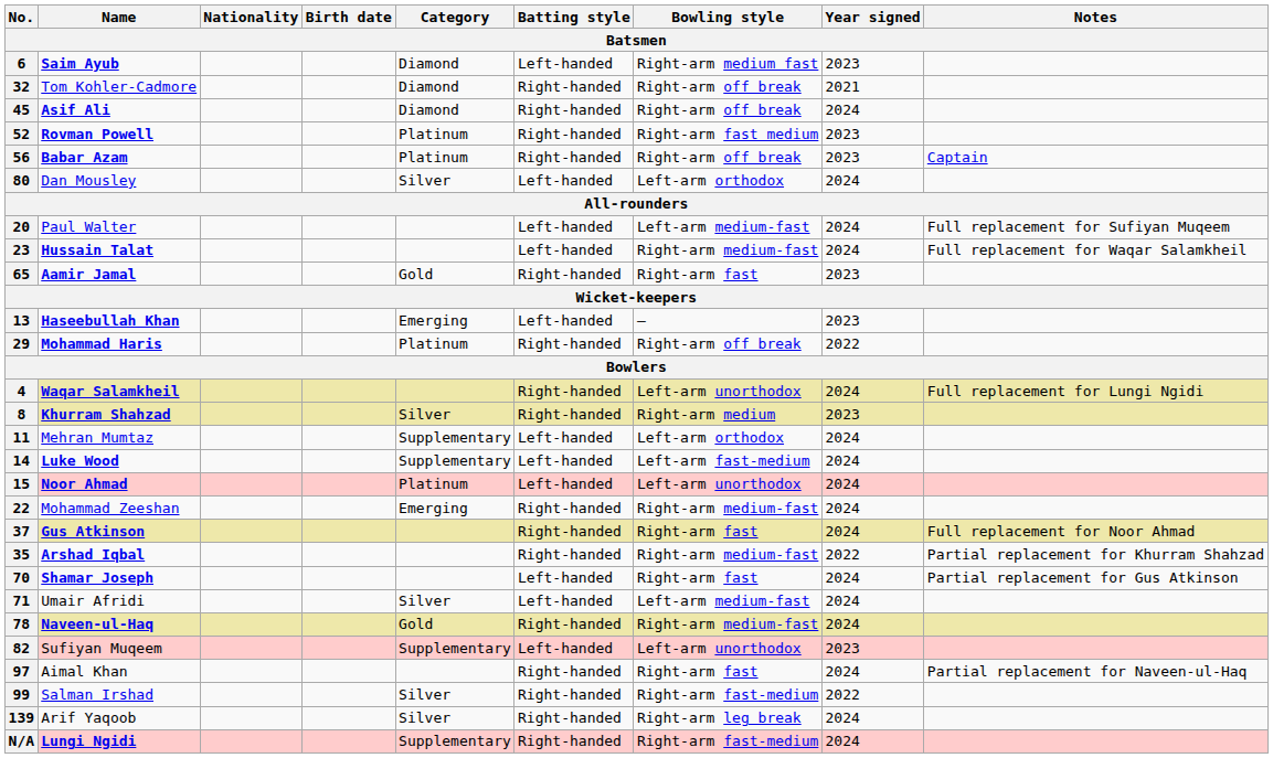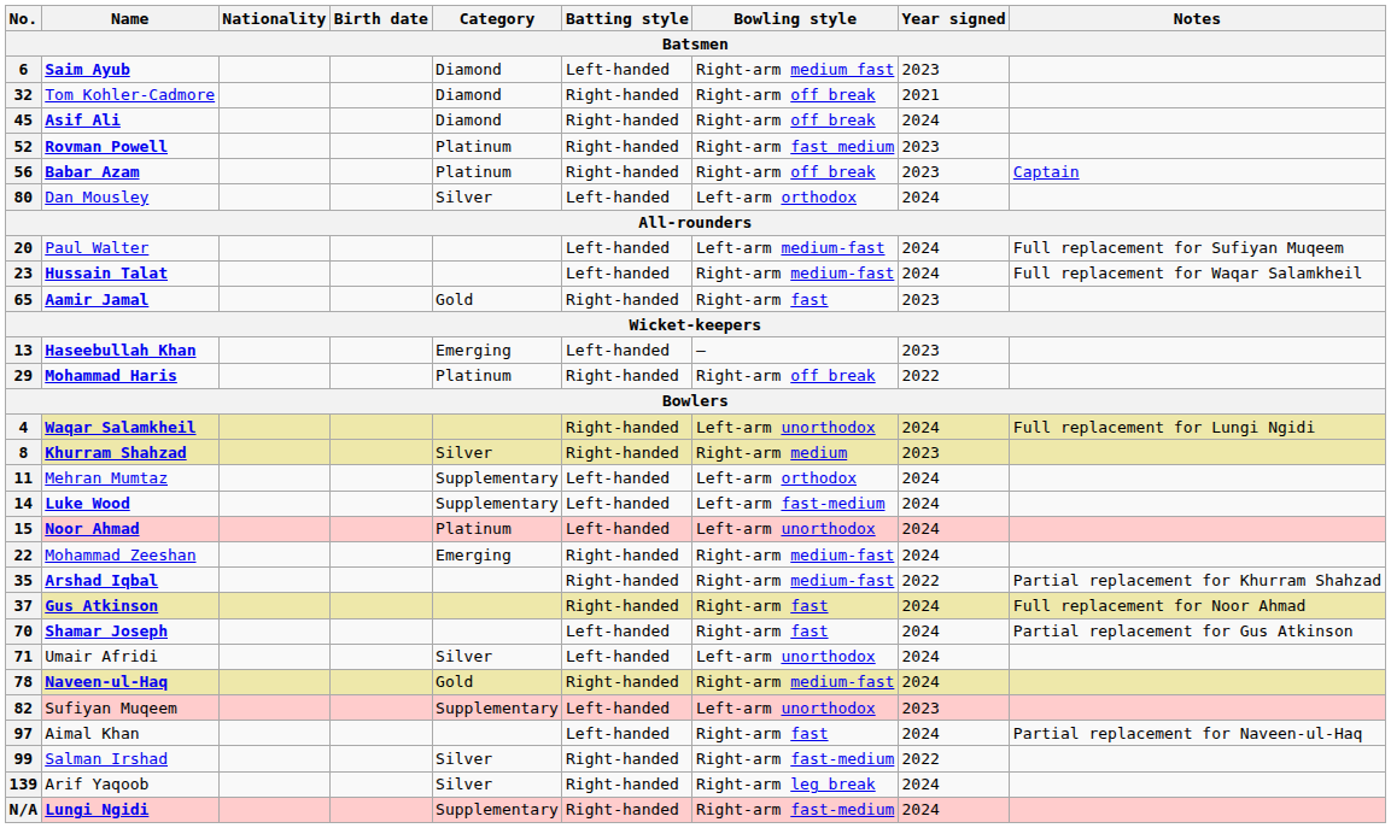 <table class="wikitable">
 <tr>
 <th>No.</th>
 <th>Name</th>
 <th>Nationality</th>
 <th>Birth date</th>
 <th>Category</th>
 <th>Batting style</th>
 <th>Bowling style</th>
 <th>Year signed</th>
 <th>Notes</th>
 </tr>
 <tr>
 <th colspan="9">Batsmen</th>
 </tr>
 <tr>
 <th>6</th>
 <td><strong><a href='#'>Saim Ayub</a></strong></td>
 <td></td>
 <td></td>
 <td>Diamond</td>
 <td>Left-handed</td>
 <td>Right-arm <a href='#'>medium fast</a></td>
 <td>2023</td>
 <td></td>
 </tr>
 <tr>
 <th>32</th>
 <td><a href='#'>Tom Kohler-Cadmore</a></td>
 <td></td>
 <td></td>
 <td>Diamond</td>
 <td>Right-handed</td>
 <td>Right-arm <a href='#'>off break</a></td>
 <td>2021</td>
 <td></td>
 </tr>
 <tr>
 <th>45</th>
 <td><strong><a href='#'>Asif Ali</a></strong></td>
 <td></td>
 <td></td>
 <td>Diamond</td>
 <td>Right-handed</td>
 <td>Right-arm <a href='#'>off break</a></td>
 <td>2024</td>
 <td></td>
 </tr>
 <tr>
 <th>52</th>
 <td><strong><a href='#'>Rovman Powell</a></strong></td>
 <td></td>
 <td></td>
 <td>Platinum</td>
 <td>Right-handed</td>
 <td>Right-arm <a href='#'>fast medium</a></td>
 <td>2023</td>
 <td></td>
 </tr>
 <tr>
 <th>56</th>
 <td><strong><a href='#'>Babar Azam</a></strong></td>
 <td></td>
 <td></td>
 <td>Platinum</td>
 <td>Right-handed</td>
 <td>Right-arm <a href='#'>off break</a></td>
 <td>2023</td>
 <td><a href='#'>Captain</a></td>
 </tr>
 <tr>
 <th>80</th>
 <td><a href='#'>Dan Mousley</a></td>
 <td></td>
 <td></td>
 <td>Silver</td>
 <td>Left-handed</td>
 <td>Left-arm <a href='#'>orthodox</a></td>
 <td>2024</td>
 <td></td>
 </tr>
 <tr>
 <th colspan="9">All-rounders</th>
 </tr>
 <tr>
 <th>20</th>
 <td><a href='#'>Paul Walter</a></td>
 <td></td>
 <td></td>
 <td></td>
 <td>Left-handed</td>
 <td>Left-arm <a href='#'>medium-fast</a></td>
 <td>2024</td>
 <td>Full replacement for Sufiyan Muqeem</td>
 </tr>
 <tr>
 <th>23</th>
 <td><strong><a href='#'>Hussain Talat</a></strong></td>
 <td></td>
 <td></td>
 <td></td>
 <td>Left-handed</td>
 <td>Right-arm <a href='#'>medium-fast</a></td>
 <td>2024</td>
 <td>Full replacement for Waqar Salamkheil</td>
 </tr>
 <tr>
 <th>65</th>
 <td><strong><a href='#'>Aamir Jamal</a></strong></td>
 <td></td>
 <td></td>
 <td>Gold</td>
 <td>Right-handed</td>
 <td>Right-arm <a href='#'>fast</a></td>
 <td>2023</td>
 <td></td>
 </tr>
 <tr>
 <th colspan="9">Wicket-keepers</th>
 </tr>
 <tr>
 <th>13</th>
 <td><strong><a href='#'>Haseebullah Khan</a></strong></td>
 <td></td>
 <td></td>
 <td>Emerging</td>
 <td>Left-handed</td>
 <td>—</td>
 <td>2023</td>
 <td></td>
 </tr>
 <tr>
 <th>29</th>
 <td><strong><a href='#'>Mohammad Haris</a></strong></td>
 <td></td>
 <td></td>
 <td>Platinum</td>
 <td>Right-handed</td>
 <td>Right-arm <a href='#'>off break</a></td>
 <td>2022</td>
 <td></td>
 </tr>
 <tr>
 <th colspan="9">Bowlers</th>
 </tr>
 <tr style="background:#EEE8AA">
 <th>4</th>
 <td><strong><a href='#'>Waqar Salamkheil</a></strong></td>
 <td></td>
 <td></td>
 <td></td>
 <td>Right-handed</td>
 <td>Left-arm <a href='#'>unorthodox</a></td>
 <td>2024</td>
 <td>Full replacement for Lungi Ngidi</td>
 </tr>
 <tr style="background:#EEE8AA">
 <th>8</th>
 <td><strong><a href='#'>Khurram Shahzad</a></strong></td>
 <td></td>
 <td></td>
 <td>Silver</td>
 <td>Right-handed</td>
 <td>Right-arm <a href='#'>medium</a></td>
 <td>2023</td>
 <td></td>
 </tr>
 <tr>
 <th>11</th>
 <td><a href='#'>Mehran Mumtaz</a></td>
 <td></td>
 <td></td>
 <td>Supplementary</td>
 <td>Left-handed</td>
 <td>Left-arm <a href='#'>orthodox</a></td>
 <td>2024</td>
 <td></td>
 </tr>
 <tr>
 <th>14</th>
 <td><strong><a href='#'>Luke Wood</a></strong></td>
 <td></td>
 <td></td>
 <td>Supplementary</td>
 <td>Left-handed</td>
 <td>Left-arm <a href='#'>fast-medium</a></td>
 <td>2024</td>
 <td></td>
 </tr>
 <tr style="background:#FFCCCC">
 <th>15</th>
 <td><strong><a href='#'>Noor Ahmad</a></strong></td>
 <td></td>
 <td></td>
 <td>Platinum</td>
 <td>Left-handed</td>
 <td>Left-arm <a href='#'>unorthodox</a></td>
 <td>2024</td>
 <td></td>
 </tr>
 <tr>
 <th>22</th>
 <td><a href='#'>Mohammad Zeeshan</a></td>
 <td></td>
 <td></td>
 <td>Emerging</td>
 <td>Right-handed</td>
 <td>Right-arm <a href='#'>medium-fast</a></td>
 <td>2024</td>
 <td></td>
 </tr>
+<tr>
+<th>35</th>
+<td><strong><a href='#'>Arshad Iqbal</a></strong></td>
+<td></td>
+<td></td>
+<td></td>
+<td>Right-handed</td>
+<td>Right-arm <a href='#'>medium-fast</a></td>
+<td>2022</td>
+<td>Partial replacement for Khurram Shahzad</td>
+</tr>
 <tr style="background:#EEE8AA">
 <th>37</th>
 <td><strong><a href='#'>Gus Atkinson</a></strong></td>
 <td></td>
 <td></td>
 <td></td>
 <td>Right-handed</td>
 <td>Right-arm <a href='#'>fast</a></td>
 <td>2024</td>
 <td>Full replacement for Noor Ahmad</td>
-</tr>
-<tr>
-<th>35</th>
-<td><strong><a href='#'>Arshad Iqbal</a></strong></td>
-<td></td>
-<td></td>
-<td></td>
-<td>Right-handed</td>
-<td>Right-arm <a href='#'>medium-fast</a></td>
-<td>2022</td>
-<td>Partial replacement for Khurram Shahzad</td>
 </tr>
 <tr>
 <th>70</th>
 <td><strong><a href='#'>Shamar Joseph</a></strong></td>
 <td></td>
 <td></td>
 <td></td>
 <td>Left-handed</td>
 <td>Right-arm <a href='#'>fast</a></td>
 <td>2024</td>
 <td>Partial replacement for Gus Atkinson</td>
 </tr>
 <tr>
 <th>71</th>
 <td>Umair Afridi</td>
 <td></td>
 <td></td>
 <td>Silver</td>
 <td>Left-handed</td>
-<td>Left-arm <a href='#'>medium-fast</a></td>
+<td>Left-arm <a href='#'>unorthodox</a></td>
 <td>2024</td>
 <td></td>
 </tr>
 <tr style="background:#EEE8AA">
 <th>78</th>
 <td><strong><a href='#'>Naveen-ul-Haq</a></strong></td>
 <td></td>
 <td></td>
 <td>Gold</td>
 <td>Right-handed</td>
 <td>Right-arm <a href='#'>medium-fast</a></td>
 <td>2024</td>
 <td></td>
 </tr>
 <tr style="background:#FFCCCC">
 <th>82</th>
 <td>Sufiyan Muqeem</td>
 <td></td>
 <td></td>
 <td>Supplementary</td>
 <td>Left-handed</td>
 <td>Left-arm <a href='#'>unorthodox</a></td>
 <td>2023</td>
 <td></td>
 </tr>
 <tr>
 <th>97</th>
 <td>Aimal Khan</td>
 <td></td>
 <td></td>
 <td></td>
-<td>Right-handed</td>
+<td>Left-handed</td>
 <td>Right-arm <a href='#'>fast</a></td>
 <td>2024</td>
 <td>Partial replacement for Naveen-ul-Haq</td>
 </tr>
 <tr>
 <th>99</th>
 <td><a href='#'>Salman Irshad</a></td>
 <td></td>
 <td></td>
 <td>Silver</td>
 <td>Right-handed</td>
 <td>Right-arm <a href='#'>fast-medium</a></td>
 <td>2022</td>
 <td></td>
 </tr>
 <tr>
 <th>139</th>
 <td>Arif Yaqoob</td>
 <td></td>
 <td></td>
 <td>Silver</td>
 <td>Right-handed</td>
 <td>Right-arm <a href='#'>leg break</a></td>
 <td>2024</td>
 <td></td>
 </tr>
 <tr style="background:#FFCCCC">
 <th>N/A</th>
 <td><strong><a href='#'>Lungi Ngidi</a></strong></td>
 <td></td>
 <td></td>
 <td>Supplementary</td>
 <td>Right-handed</td>
 <td>Right-arm <a href='#'>fast-medium</a></td>
 <td>2024</td>
 <td></td>
 </tr>
 <tr>
 </tr>
 </table>
